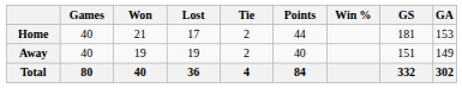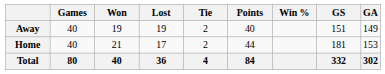 <table class="wikitable" style="font-size:95%; text-align:center; width:38em;margin: 0.5em auto;">
 <tr>
 <th width="12%"></th>
 <th width="12%">Games</th>
 <th width="12%">Won</th>
 <th width="12%">Lost</th>
 <th width="12%">Tie</th>
 <th width="12%">Points</th>
 <th width="12%">Win %</th>
 <th width="12%">GS</th>
 <th width="12%">GA</th>
 </tr>
 <tr>
+<th>Away</th>
+<td>40</td>
+<td>19</td>
+<td>19</td>
+<td>2</td>
+<td>40</td>
+<td></td>
+<td>151</td>
+<td>149</td>
+</tr>
+<tr>
 <th>Home</th>
 <td>40</td>
 <td>21</td>
 <td>17</td>
 <td>2</td>
 <td>44</td>
 <td></td>
 <td>181</td>
 <td>153</td>
-</tr>
-<tr>
-<th>Away</th>
-<td>40</td>
-<td>19</td>
-<td>19</td>
-<td>2</td>
-<td>40</td>
-<td></td>
-<td>151</td>
-<td>149</td>
 </tr>
 <tr>
 <th>Total</th>
 <th>80</th>
 <th>40</th>
 <th>36</th>
 <th>4</th>
 <th>84</th>
 <th></th>
 <th>332</th>
 <th>302</th>
 </tr>
 </table>
